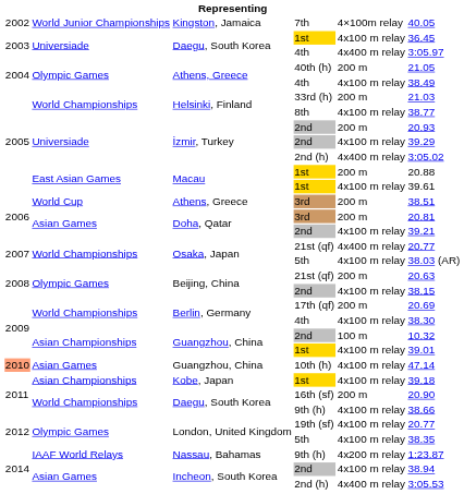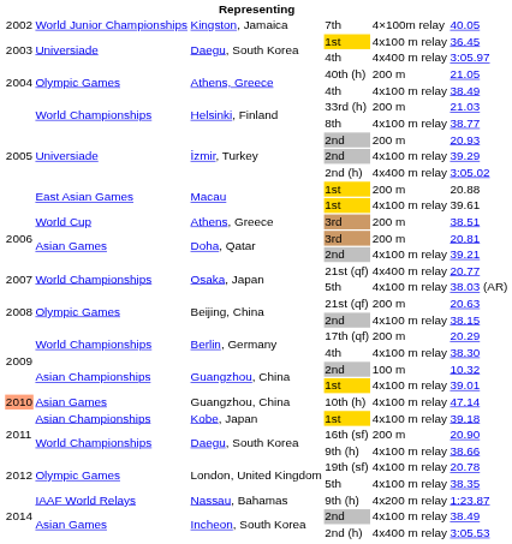 <table>
 <tr>
 <th colspan=6>Representing </th>
 </tr>
 <tr>
 <td>2002</td>
 <td><a href='#'>World Junior Championships</a></td>
 <td><a href='#'>Kingston</a>, Jamaica</td>
 <td>7th</td>
 <td>4×100m relay</td>
 <td><a href='#'>40.05</a></td>
 </tr>
 <tr>
 <td rowspan=2>2003</td>
 <td rowspan=2><a href='#'>Universiade</a></td>
 <td rowspan=2><a href='#'>Daegu</a>, South Korea</td>
 <td bgcolor=gold>1st</td>
 <td>4x100 m relay</td>
 <td><a href='#'>36.45</a></td>
 </tr>
 <tr>
 <td>4th</td>
 <td>4x400 m relay</td>
 <td><a href='#'>3:05.97</a></td>
 </tr>
 <tr>
 <td rowspan=2>2004</td>
 <td rowspan=2><a href='#'>Olympic Games</a></td>
 <td rowspan=2><a href='#'>Athens, Greece</a></td>
 <td>40th (h)</td>
 <td>200 m</td>
 <td><a href='#'>21.05</a></td>
 </tr>
 <tr>
 <td>4th</td>
 <td>4x100 m relay</td>
 <td><a href='#'>38.49</a></td>
 </tr>
 <tr>
 <td rowspan=7>2005</td>
 <td rowspan=2><a href='#'>World Championships</a></td>
 <td rowspan=2><a href='#'>Helsinki</a>, Finland</td>
 <td>33rd (h)</td>
 <td>200 m</td>
 <td><a href='#'>21.03</a></td>
 </tr>
 <tr>
 <td>8th</td>
 <td>4x100 m relay</td>
 <td><a href='#'>38.77</a></td>
 </tr>
 <tr>
 <td rowspan=3><a href='#'>Universiade</a></td>
 <td rowspan=3><a href='#'>İzmir</a>, Turkey</td>
 <td bgcolor=silver>2nd</td>
 <td>200 m</td>
 <td><a href='#'>20.93</a></td>
 </tr>
 <tr>
 <td bgcolor=silver>2nd</td>
 <td>4x100 m relay</td>
 <td><a href='#'>39.29</a></td>
 </tr>
 <tr>
 <td>2nd (h)</td>
 <td>4x400 m relay</td>
 <td><a href='#'>3:05.02</a></td>
 </tr>
 <tr>
 <td rowspan=2><a href='#'>East Asian Games</a></td>
 <td rowspan=2><a href='#'>Macau</a></td>
 <td bgcolor=gold>1st</td>
 <td>200 m</td>
 <td>20.88</td>
 </tr>
 <tr>
 <td bgcolor=gold>1st</td>
 <td>4x100 m relay</td>
 <td>39.61</td>
 </tr>
 <tr>
 <td rowspan=3>2006</td>
 <td><a href='#'>World Cup</a></td>
 <td><a href='#'>Athens</a>, Greece</td>
 <td bgcolor=cc9966>3rd</td>
 <td>200 m</td>
 <td><a href='#'>38.51</a></td>
 </tr>
 <tr>
 <td rowspan=2><a href='#'>Asian Games</a></td>
 <td rowspan=2><a href='#'>Doha</a>, Qatar</td>
 <td bgcolor=cc9966>3rd</td>
 <td>200 m</td>
 <td><a href='#'>20.81</a></td>
 </tr>
 <tr>
 <td bgcolor=silver>2nd</td>
 <td>4x100 m relay</td>
 <td><a href='#'>39.21</a></td>
 </tr>
 <tr>
 <td rowspan=2>2007</td>
 <td rowspan=2><a href='#'>World Championships</a></td>
 <td rowspan=2><a href='#'>Osaka</a>, Japan</td>
 <td>21st (qf)</td>
 <td>4x400 m relay</td>
 <td><a href='#'>20.77</a></td>
 </tr>
 <tr>
 <td>5th</td>
 <td>4x100 m relay</td>
 <td><a href='#'>38.03</a> (AR)</td>
 </tr>
 <tr>
 <td rowspan=2>2008</td>
 <td rowspan=2><a href='#'>Olympic Games</a></td>
 <td rowspan=2>Beijing, China</td>
 <td>21st (qf)</td>
 <td>200 m</td>
 <td><a href='#'>20.63</a></td>
 </tr>
 <tr>
 <td bgcolor=silver>2nd</td>
 <td>4x100 m relay</td>
 <td><a href='#'>38.15</a></td>
 </tr>
 <tr>
 <td rowspan=4>2009</td>
 <td rowspan=2><a href='#'>World Championships</a></td>
 <td rowspan=2><a href='#'>Berlin</a>, Germany</td>
 <td>17th (qf)</td>
 <td>200 m</td>
-<td><a href='#'>20.69</a></td>
+<td><a href='#'>20.29</a></td>
 </tr>
 <tr>
 <td>4th</td>
 <td>4x100 m relay</td>
 <td><a href='#'>38.30</a></td>
 </tr>
 <tr>
 <td rowspan=2><a href='#'>Asian Championships</a></td>
 <td rowspan=2><a href='#'>Guangzhou</a>, China</td>
 <td bgcolor=silver>2nd</td>
 <td>100 m</td>
 <td><a href='#'>10.32</a></td>
 </tr>
 <tr>
 <td bgcolor=gold>1st</td>
 <td>4x100 m relay</td>
 <td><a href='#'>39.01</a></td>
 </tr>
 <tr>
 <td style="background: lightsalmon;">2010</td>
 <td><a href='#'>Asian Games</a></td>
 <td>Guangzhou, China</td>
 <td>10th (h)</td>
 <td>4x100 m relay</td>
 <td><a href='#'>47.14</a></td>
 </tr>
 <tr>
 <td rowspan=3>2011</td>
 <td><a href='#'>Asian Championships</a></td>
 <td><a href='#'>Kobe</a>, Japan</td>
 <td bgcolor=gold>1st</td>
 <td>4x100 m relay</td>
 <td><a href='#'>39.18</a></td>
 </tr>
 <tr>
 <td rowspan=2><a href='#'>World Championships</a></td>
 <td rowspan=2><a href='#'>Daegu</a>, South Korea</td>
 <td>16th (sf)</td>
 <td>200 m</td>
 <td><a href='#'>20.90</a></td>
 </tr>
 <tr>
 <td>9th (h)</td>
 <td>4x100 m relay</td>
 <td><a href='#'>38.66</a></td>
 </tr>
 <tr>
 <td rowspan=2>2012</td>
 <td rowspan=2><a href='#'>Olympic Games</a></td>
 <td rowspan=2>London, United Kingdom</td>
 <td>19th (sf)</td>
 <td>4x100 m relay</td>
-<td><a href='#'>20.77</a></td>
+<td><a href='#'>20.78</a></td>
 </tr>
 <tr>
 <td>5th</td>
 <td>4x100 m relay</td>
 <td><a href='#'>38.35</a></td>
 </tr>
 <tr>
 <td rowspan=3>2014</td>
 <td><a href='#'>IAAF World Relays</a></td>
 <td><a href='#'>Nassau</a>, Bahamas</td>
 <td>9th (h)</td>
 <td>4x200 m relay</td>
 <td><a href='#'>1:23.87</a></td>
 </tr>
 <tr>
 <td rowspan=2><a href='#'>Asian Games</a></td>
 <td rowspan=2><a href='#'>Incheon</a>, South Korea</td>
 <td bgcolor=silver>2nd</td>
 <td>4x100 m relay</td>
-<td><a href='#'>38.94</a></td>
+<td><a href='#'>38.49</a></td>
 </tr>
 <tr>
 <td>2nd (h)</td>
 <td>4x400 m relay</td>
 <td><a href='#'>3:05.53</a></td>
 </tr>
 </table>
